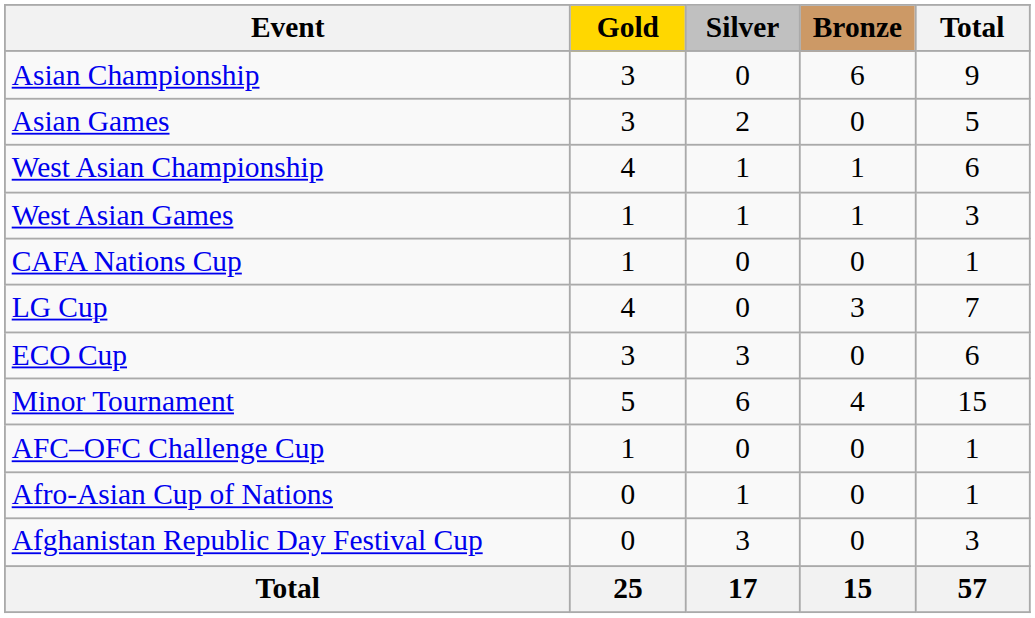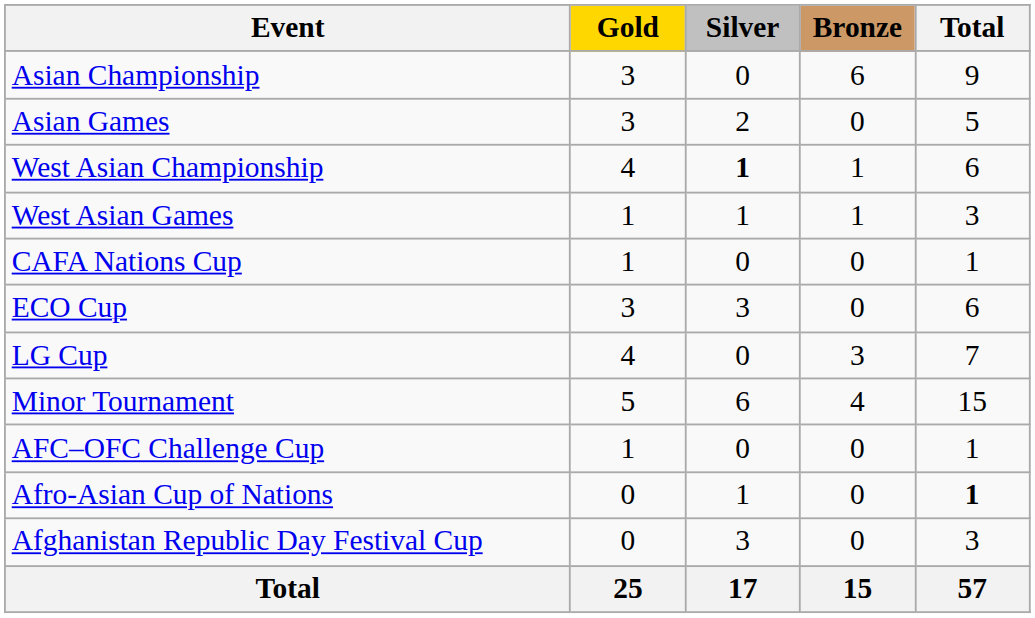 <table class="wikitable sortable" style="text-align:center;">
 <tr>
 <th width=300>Event</th>
 <th scope="col" style="background:gold; width:55px;">Gold</th>
 <th scope="col" style="background:silver; width:55px;">Silver</th>
 <th scope="col" style="background:#cc9966; width:55px;">Bronze</th>
 <th width=55>Total</th>
 </tr>
 <tr>
 <td align=left><a href='#'>Asian Championship</a></td>
 <td>3</td>
 <td>0</td>
 <td>6</td>
 <td>9</td>
 </tr>
 <tr>
 <td align=left><a href='#'>Asian Games</a></td>
 <td>3</td>
 <td>2</td>
 <td>0</td>
 <td>5</td>
 </tr>
 <tr>
 <td align=left><a href='#'>West Asian Championship</a></td>
 <td>4</td>
-<td>1</td>
+<td><strong>1</strong></td>
 <td>1</td>
 <td>6</td>
 </tr>
 <tr>
 <td align=left><a href='#'>West Asian Games</a></td>
 <td>1</td>
 <td>1</td>
 <td>1</td>
 <td>3</td>
 </tr>
 <tr>
 <td align=left><a href='#'>CAFA Nations Cup</a></td>
 <td>1</td>
 <td>0</td>
 <td>0</td>
 <td>1</td>
 </tr>
 <tr>
+<td align=left><a href='#'>ECO Cup</a></td>
+<td>3</td>
+<td>3</td>
+<td>0</td>
+<td>6</td>
+</tr>
+<tr>
 <td align=left><a href='#'>LG Cup</a></td>
 <td>4</td>
 <td>0</td>
 <td>3</td>
 <td>7</td>
-</tr>
-<tr>
-<td align=left><a href='#'>ECO Cup</a></td>
-<td>3</td>
-<td>3</td>
-<td>0</td>
-<td>6</td>
 </tr>
 <tr>
 <td align=left><a href='#'>Minor Tournament</a></td>
 <td>5</td>
 <td>6</td>
 <td>4</td>
 <td>15</td>
 </tr>
 <tr>
 <td align=left><a href='#'>AFC–OFC Challenge Cup</a></td>
 <td>1</td>
 <td>0</td>
 <td>0</td>
 <td>1</td>
 </tr>
 <tr>
 <td align=left><a href='#'>Afro-Asian Cup of Nations</a></td>
 <td>0</td>
 <td>1</td>
 <td>0</td>
-<td>1</td>
+<td><strong>1</strong></td>
 </tr>
 <tr>
 <td align=left><a href='#'>Afghanistan Republic Day Festival Cup</a></td>
 <td>0</td>
 <td>3</td>
 <td>0</td>
 <td>3</td>
 </tr>
 <tr>
 <th>Total</th>
 <th>25</th>
 <th>17</th>
 <th>15</th>
 <th>57</th>
 </tr>
 </table>
